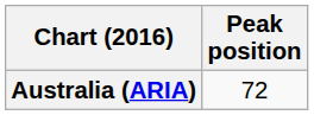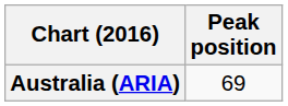 <table class="wikitable plainrowheaders" style="text-align:center">
 <tr>
 <th scope="col">Chart (2016)</th>
 <th scope="col">Peak<br>position</th>
 </tr>
 <tr>
 <th scope="row">Australia (<a href='#'>ARIA</a>)</th>
-<td>72</td>
+<td>69</td>
 </tr>
 </table>
